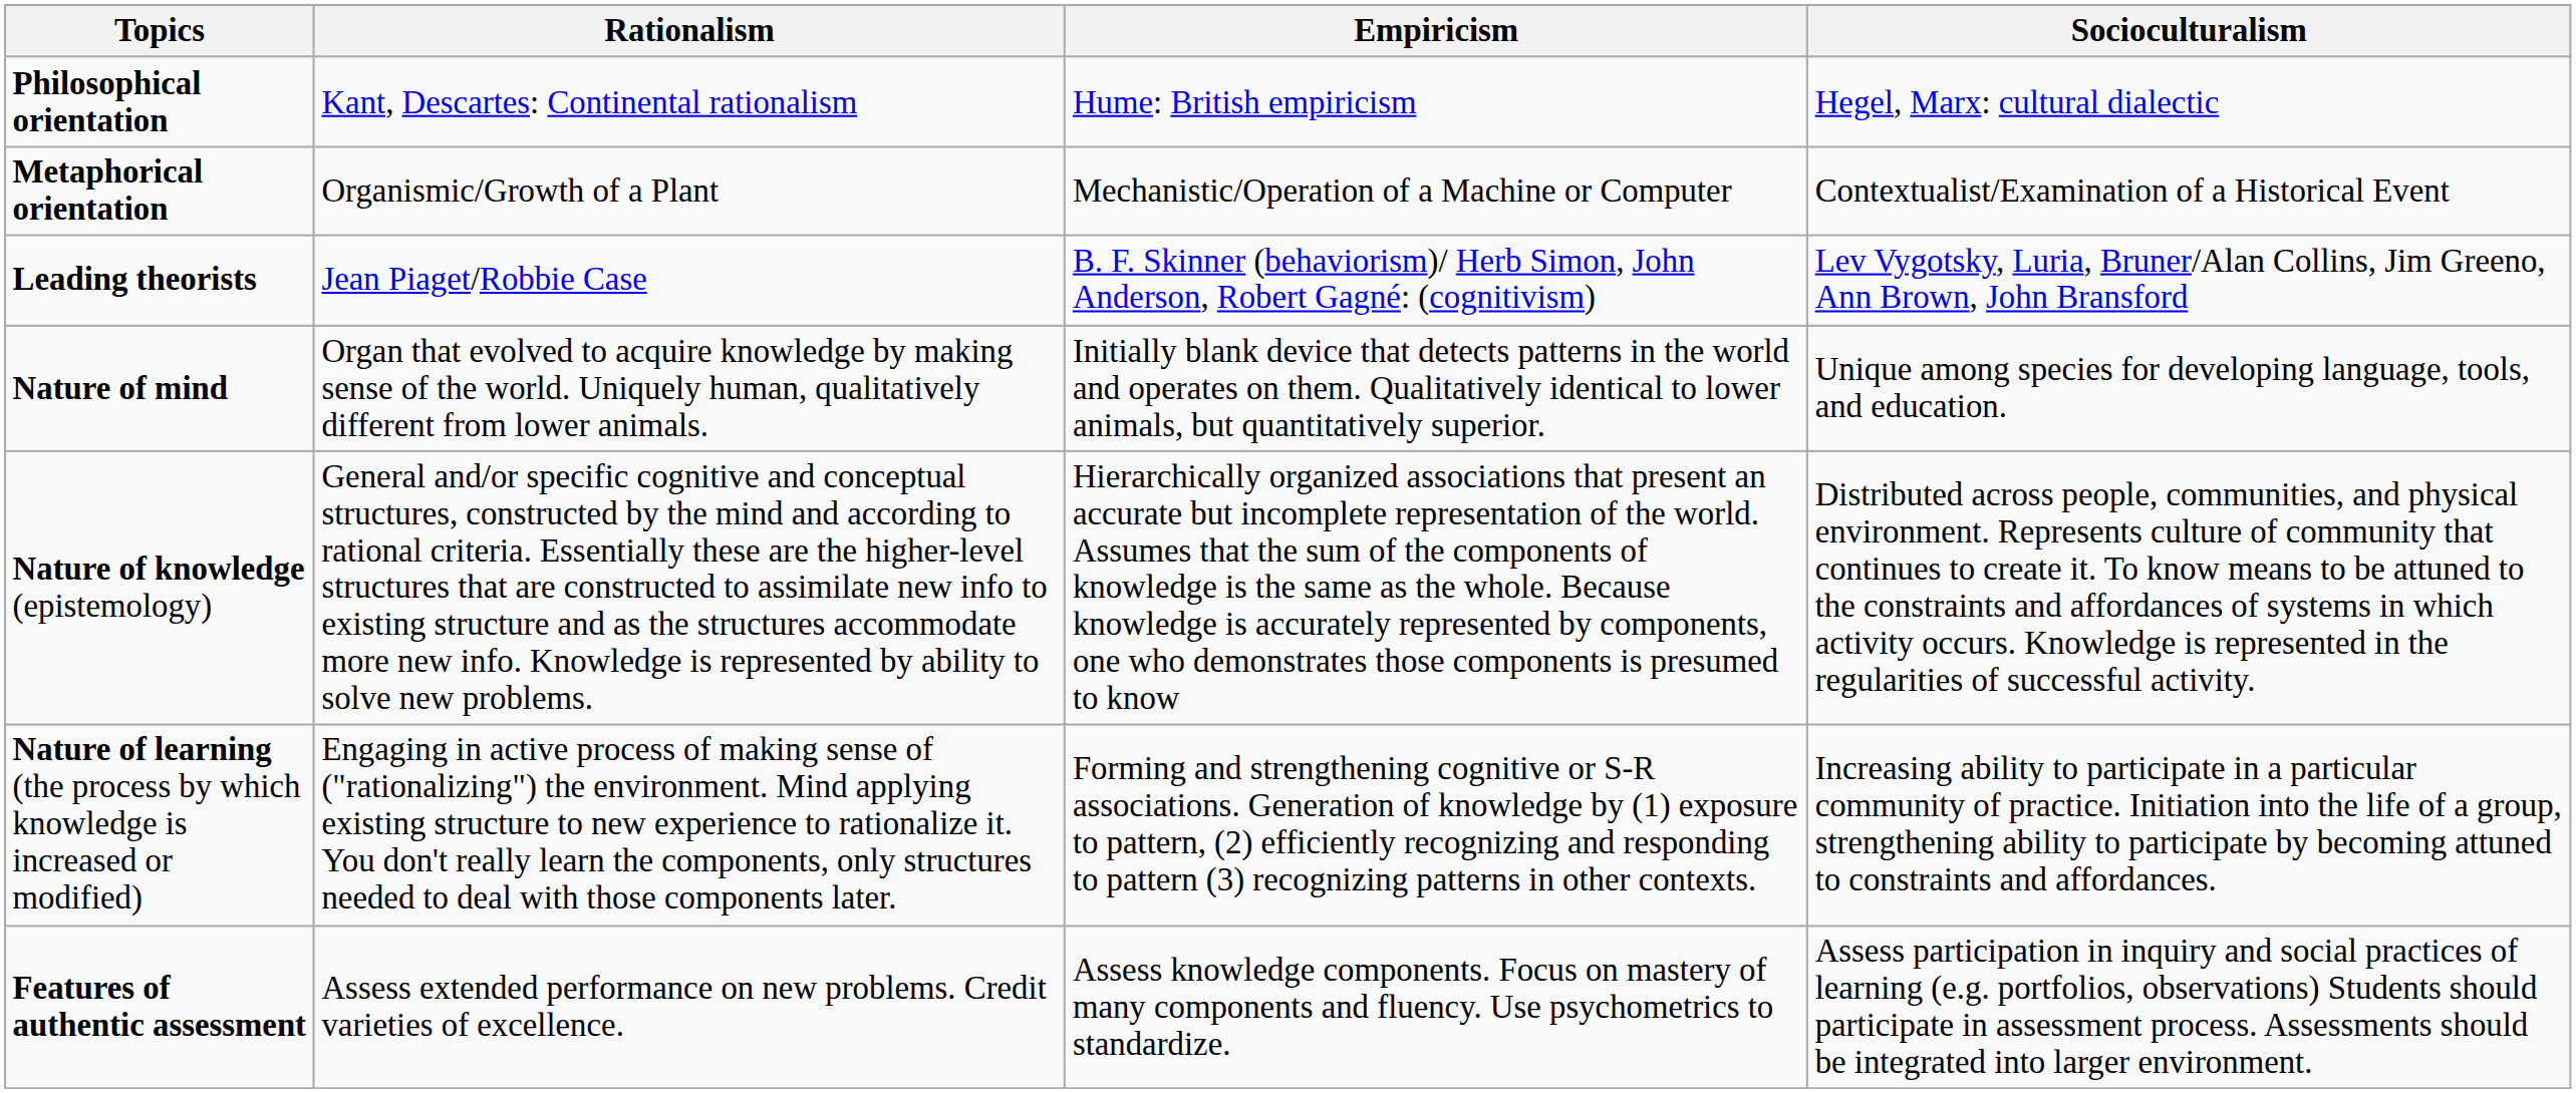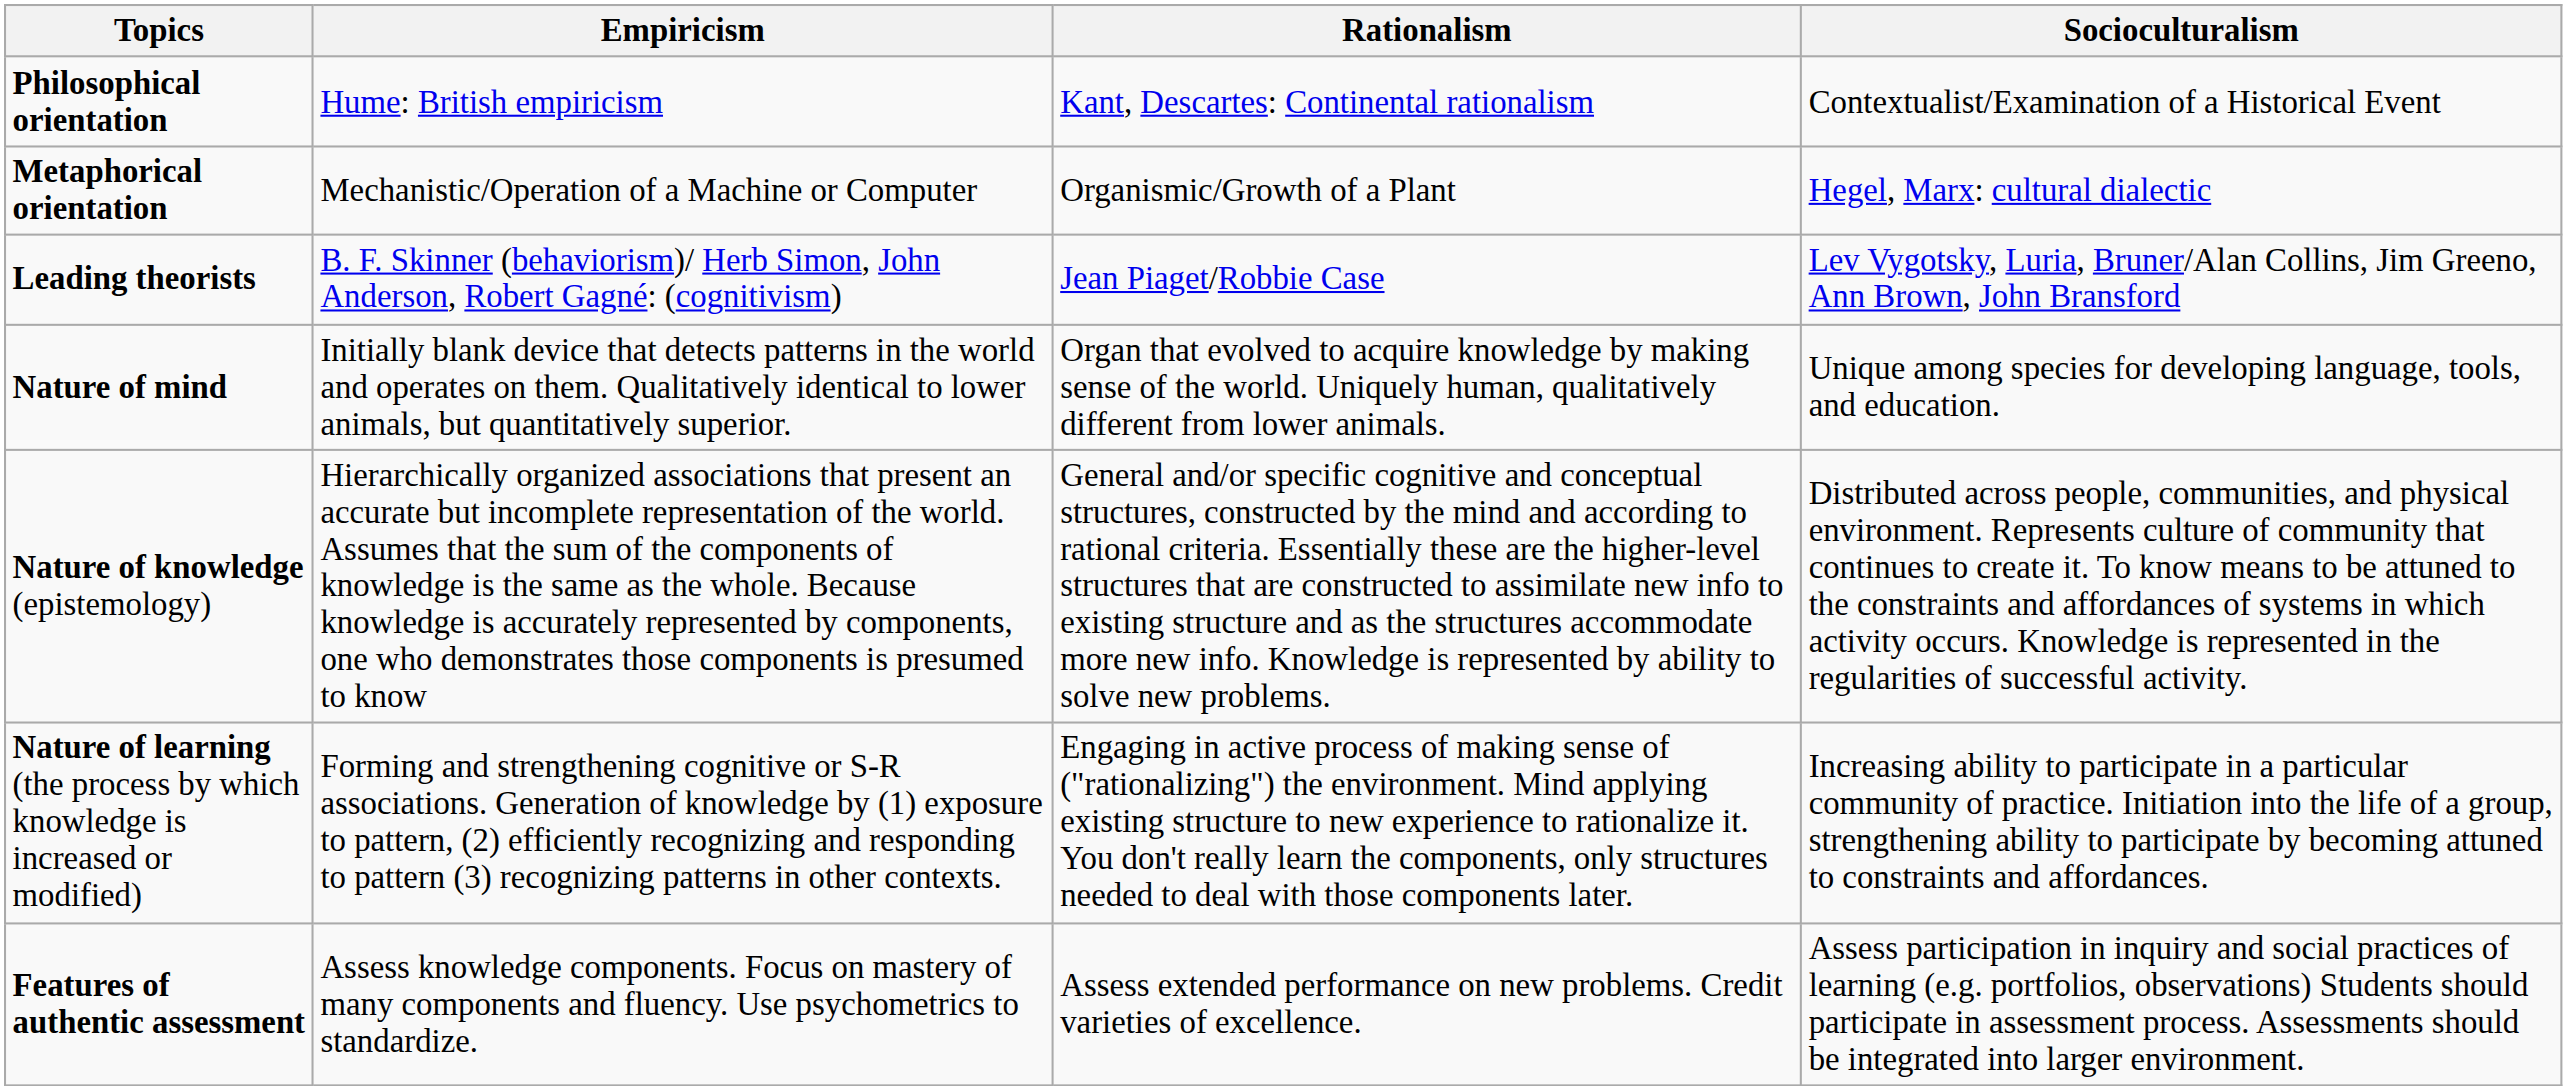 <table class="wikitable">
 <tr>
 <th>Topics</th>
+<th>Empiricism</th>
 <th>Rationalism</th>
-<th>Empiricism</th>
 <th>Socioculturalism</th>
 </tr>
 <tr>
 <td><strong>Philosophical orientation</strong></td>
+<td><a href='#'>Hume</a>: <a href='#'>British empiricism</a></td>
 <td><a href='#'>Kant</a>, <a href='#'>Descartes</a>: <a href='#'>Continental rationalism</a></td>
-<td><a href='#'>Hume</a>: <a href='#'>British empiricism</a></td>
+<td>Contextualist/Examination of a Historical Event</td>
+</tr>
+<tr>
+<td><strong>Metaphorical orientation</strong></td>
+<td>Mechanistic/Operation of a Machine or Computer</td>
+<td>Organismic/Growth of a Plant</td>
 <td><a href='#'>Hegel</a>, <a href='#'>Marx</a>: <a href='#'>cultural dialectic</a></td>
 </tr>
 <tr>
-<td><strong>Metaphorical orientation</strong></td>
-<td>Organismic/Growth of a Plant</td>
-<td>Mechanistic/Operation of a Machine or Computer</td>
-<td>Contextualist/Examination of a Historical Event</td>
-</tr>
-<tr>
 <td><strong>Leading theorists</strong></td>
+<td><a href='#'>B. F. Skinner</a> (<a href='#'>behaviorism</a>)/ <a href='#'>Herb Simon</a>, <a href='#'>John Anderson</a>, <a href='#'>Robert Gagné</a>: (<a href='#'>cognitivism</a>)</td>
 <td><a href='#'>Jean Piaget</a>/<a href='#'>Robbie Case</a></td>
-<td><a href='#'>B. F. Skinner</a> (<a href='#'>behaviorism</a>)/ <a href='#'>Herb Simon</a>, <a href='#'>John Anderson</a>, <a href='#'>Robert Gagné</a>: (<a href='#'>cognitivism</a>)</td>
 <td><a href='#'>Lev Vygotsky</a>, <a href='#'>Luria</a>, <a href='#'>Bruner</a>/Alan Collins, Jim Greeno, <a href='#'>Ann Brown</a>, <a href='#'>John Bransford</a></td>
 </tr>
 <tr>
 <td><strong>Nature of mind</strong></td>
+<td>Initially blank device that detects patterns in the world and operates on them. Qualitatively identical to lower animals, but quantitatively superior.</td>
 <td>Organ that evolved to acquire knowledge by making sense of the world. Uniquely human, qualitatively different from lower animals.</td>
-<td>Initially blank device that detects patterns in the world and operates on them. Qualitatively identical to lower animals, but quantitatively superior.</td>
 <td>Unique among species for developing language, tools, and education.</td>
 </tr>
 <tr>
 <td><strong>Nature of knowledge</strong> (epistemology)</td>
+<td>Hierarchically organized associations that present an accurate but incomplete representation of the world. Assumes that the sum of the components of knowledge is the same as the whole. Because knowledge is accurately represented by components, one who demonstrates those components is presumed to know</td>
 <td>General and/or specific cognitive and conceptual structures, constructed by the mind and according to rational criteria. Essentially these are the higher-level structures that are constructed to assimilate new info to existing structure and as the structures accommodate more new info. Knowledge is represented by ability to solve new problems.</td>
-<td>Hierarchically organized associations that present an accurate but incomplete representation of the world. Assumes that the sum of the components of knowledge is the same as the whole. Because knowledge is accurately represented by components, one who demonstrates those components is presumed to know</td>
 <td>Distributed across people, communities, and physical environment. Represents culture of community that continues to create it. To know means to be attuned to the constraints and affordances of systems in which activity occurs. Knowledge is represented in the regularities of successful activity.</td>
 </tr>
 <tr>
 <td><strong>Nature of learning</strong> (the process by which knowledge is increased or modified)</td>
+<td>Forming and strengthening cognitive or S-R associations. Generation of knowledge by (1) exposure to pattern, (2) efficiently recognizing and responding to pattern (3) recognizing patterns in other contexts.</td>
 <td>Engaging in active process of making sense of ("rationalizing") the environment. Mind applying existing structure to new experience to rationalize it. You don't really learn the components, only structures needed to deal with those components later.</td>
-<td>Forming and strengthening cognitive or S-R associations. Generation of knowledge by (1) exposure to pattern, (2) efficiently recognizing and responding to pattern (3) recognizing patterns in other contexts.</td>
 <td>Increasing ability to participate in a particular community of practice. Initiation into the life of a group, strengthening ability to participate by becoming attuned to constraints and affordances.</td>
 </tr>
 <tr>
 <td><strong>Features of authentic assessment</strong></td>
+<td>Assess knowledge components. Focus on mastery of many components and fluency. Use psychometrics to standardize.</td>
 <td>Assess extended performance on new problems. Credit varieties of excellence.</td>
-<td>Assess knowledge components. Focus on mastery of many components and fluency. Use psychometrics to standardize.</td>
 <td>Assess participation in inquiry and social practices of learning (e.g. portfolios, observations) Students should participate in assessment process. Assessments should be integrated into larger environment.</td>
 </tr>
 </table>
